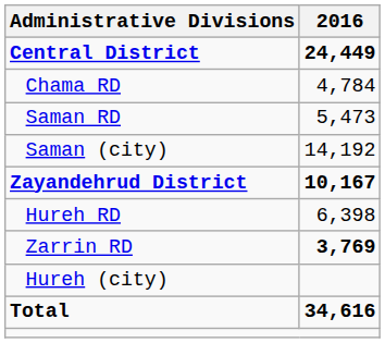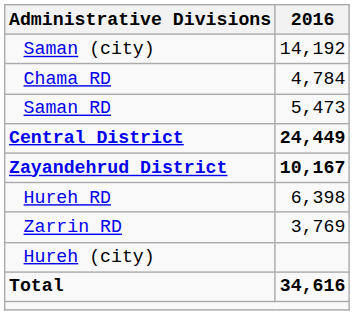 <table class="wikitable">
 <tr>
 <th>Administrative Divisions</th>
 <th>2016</th>
 </tr>
 <tr>
-<td><strong><a href='#'>Central District</a></strong></td>
-<td style="text-align: right;"><strong>24,449</strong></td>
+<td style="padding-left: 1em;"><a href='#'>Saman</a> (city)</td>
+<td style="text-align: right;">14,192</td>
 </tr>
 <tr>
 <td style="padding-left: 1em;"><a href='#'>Chama RD</a></td>
 <td style="text-align: right;">4,784</td>
 </tr>
 <tr>
 <td style="padding-left: 1em;"><a href='#'>Saman RD</a></td>
 <td style="text-align: right;">5,473</td>
 </tr>
 <tr>
-<td style="padding-left: 1em;"><a href='#'>Saman</a> (city)</td>
-<td style="text-align: right;">14,192</td>
+<td><strong><a href='#'>Central District</a></strong></td>
+<td style="text-align: right;"><strong>24,449</strong></td>
 </tr>
 <tr>
 <td><strong><a href='#'>Zayandehrud District</a></strong></td>
 <td style="text-align: right;"><strong>10,167</strong></td>
 </tr>
 <tr>
 <td style="padding-left: 1em;"><a href='#'>Hureh RD</a></td>
 <td style="text-align: right;">6,398</td>
 </tr>
 <tr>
 <td style="padding-left: 1em;"><a href='#'>Zarrin RD</a></td>
-<td style="text-align: right;"><strong>3,769</strong></td>
+<td style="text-align: right;">3,769</td>
 </tr>
 <tr>
 <td style="padding-left: 1em;"><a href='#'>Hureh</a> (city)</td>
 <td style="text-align: right;"></td>
 </tr>
 <tr>
 <td><strong>Total</strong></td>
 <td style="text-align: right;"><strong>34,616</strong></td>
 </tr>
 <tr>
 <td colspan=2></td>
 </tr>
 </table>
